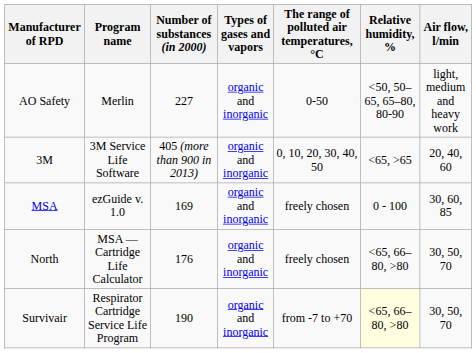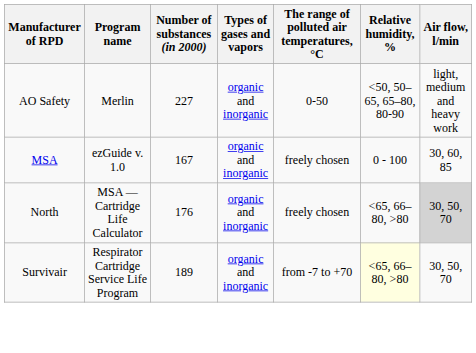 <table class="wikitable sortable" style="text-align:center; margin:auto;">
 <tr>
 <th>Manufacturer of RPD</th>
 <th>Program name</th>
 <th>Number of substances <em>(in 2000)</em></th>
 <th>Types of gases and vapors</th>
 <th>The range of polluted air temperatures, °С</th>
 <th>Relative humidity, %</th>
 <th>Air flow, l/min</th>
 </tr>
 <tr>
 <td>AO Safety</td>
 <td>Merlin</td>
 <td>227</td>
 <td><a href='#'>organic</a> and <a href='#'>inorganic</a></td>
 <td>0-50</td>
 <td><50, 50–65, 65–80, 80-90</td>
 <td>light, medium and heavy work</td>
 </tr>
 <tr>
-<td>3М</td>
-<td>3M Service Life Software</td>
-<td>405 <em>(more than 900 in 2013)</em></td>
-<td><a href='#'>organic</a> and <a href='#'>inorganic</a></td>
-<td>0, 10, 20, 30, 40, 50</td>
-<td><65, >65</td>
-<td>20, 40, 60</td>
-</tr>
-<tr>
 <td><a href='#'>MSA</a></td>
 <td>ezGuide v. 1.0</td>
-<td>169</td>
+<td>167</td>
 <td><a href='#'>organic</a> and <a href='#'>inorganic</a></td>
 <td>freely chosen</td>
 <td>0 - 100</td>
 <td>30, 60, 85</td>
 </tr>
 <tr>
 <td>North</td>
 <td>MSA — Cartridge Life Calculator</td>
 <td>176</td>
 <td><a href='#'>organic</a> and <a href='#'>inorganic</a></td>
 <td>freely chosen</td>
 <td><65, 66–80, >80</td>
-<td>30, 50, 70</td>
+<td style="background: lightgrey;">30, 50, 70</td>
 </tr>
 <tr>
 <td>Survivair</td>
 <td>Respirator Cartridge Service Life Program</td>
-<td>190</td>
+<td>189</td>
 <td><a href='#'>organic</a> and <a href='#'>inorganic</a></td>
 <td>from -7 to +70</td>
 <td style="background: lightyellow;"><65, 66–80, >80</td>
 <td>30, 50, 70</td>
 </tr>
 </table>
